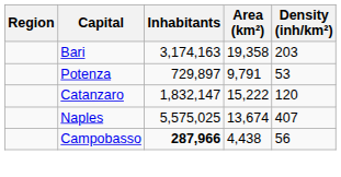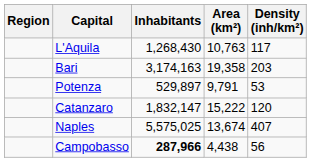 <table class="wikitable sortable">
 <tr>
 <th>Region</th>
 <th>Capital</th>
 <th>Inhabitants</th>
 <th>Area<br>(km²)</th>
 <th>Density<br>(inh/km²)</th>
+</tr>
+<tr>
+<td></td>
+<td><a href='#'>L'Aquila</a></td>
+<td style="text-align:right;">1,268,430</td>
+<td>10,763</td>
+<td>117</td>
 </tr>
 <tr>
 <td></td>
 <td><a href='#'>Bari</a></td>
 <td align="right">3,174,163</td>
 <td>19,358</td>
 <td>203</td>
 </tr>
 <tr>
 <td></td>
 <td><a href='#'>Potenza</a></td>
-<td style="text-align:right;">729,897</td>
+<td style="text-align:right;">529,897</td>
 <td>9,791</td>
 <td>53</td>
 </tr>
 <tr>
 <td></td>
 <td><a href='#'>Catanzaro</a></td>
 <td style="text-align:right;">1,832,147</td>
 <td>15,222</td>
 <td>120</td>
 </tr>
 <tr>
 <td></td>
 <td><a href='#'>Naples</a></td>
 <td style="text-align:right;">5,575,025</td>
 <td>13,674</td>
 <td>407</td>
 </tr>
 <tr>
 <td></td>
 <td><a href='#'>Campobasso</a></td>
 <td align="right"><strong>287,966</strong></td>
 <td>4,438</td>
 <td>56</td>
 </tr>
 </table>
